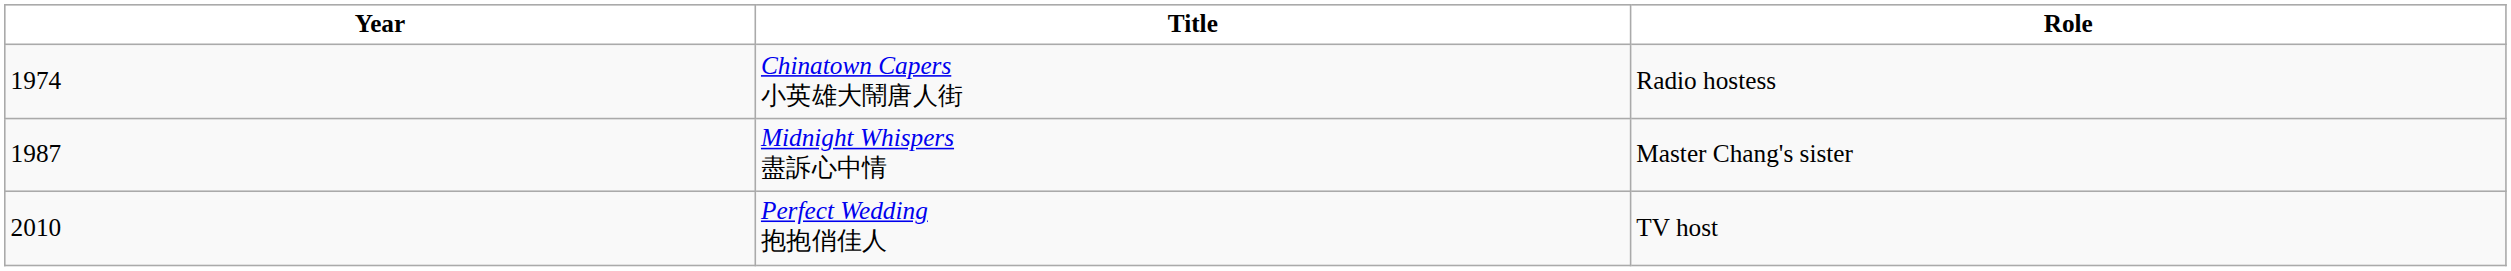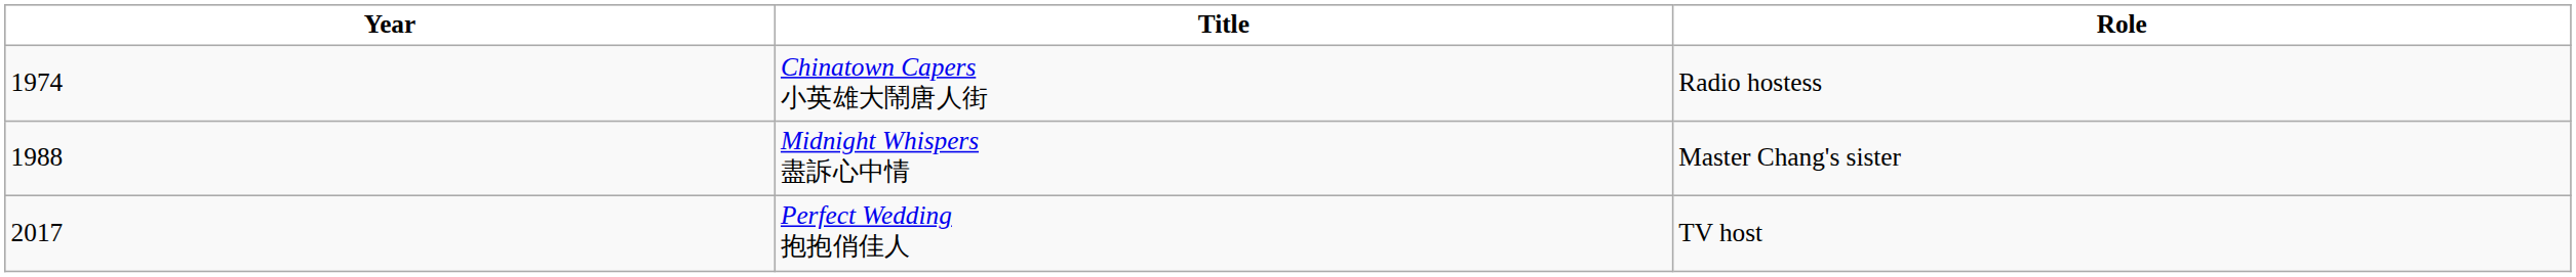 <table class="wikitable" width="100%">
 <tr style="background:#FFFFFF; color:black" align=center>
 <td style="width:30%"><strong>Year</strong></td>
 <td style="width:35%"><strong>Title</strong></td>
 <td style="width:40%"><strong>Role</strong></td>
 </tr>
 <tr>
 <td>1974</td>
 <td><em><a href='#'>Chinatown Capers</a></em><br>小英雄大鬧唐人街</td>
 <td>Radio hostess</td>
 </tr>
 <tr>
-<td>1987</td>
+<td>1988</td>
 <td><em><a href='#'>Midnight Whispers</a></em><br>盡訴心中情</td>
 <td>Master Chang's sister</td>
 </tr>
 <tr>
-<td>2010</td>
+<td>2017</td>
 <td><em><a href='#'>Perfect Wedding</a></em><br>抱抱俏佳人</td>
 <td>TV host</td>
 </tr>
 </table>
